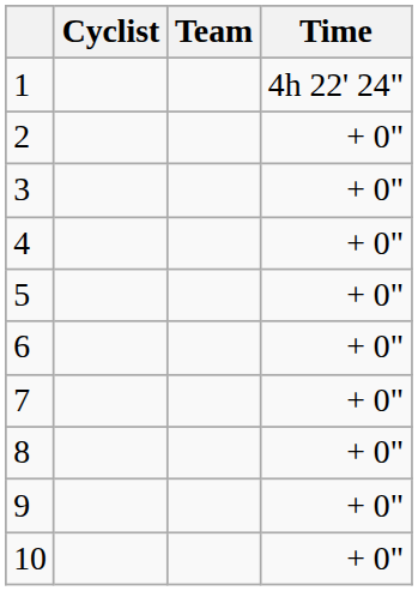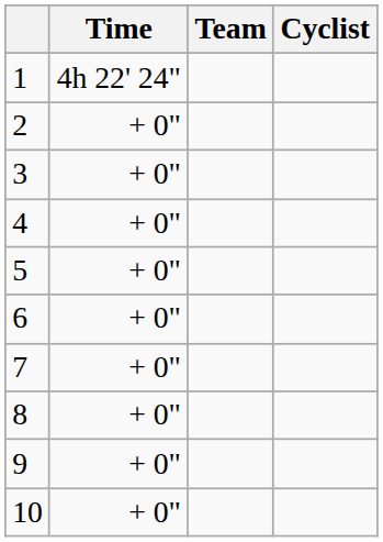 <table class="wikitable">
 <tr>
 <th></th>
+<th>Time</th>
+<th>Team</th>
 <th>Cyclist</th>
-<th>Team</th>
-<th>Time</th>
 </tr>
 <tr>
 <td>1</td>
+<td align="right">4h 22' 24"</td>
 <td></td>
 <td></td>
-<td align="right">4h 22' 24"</td>
 </tr>
 <tr>
 <td>2</td>
+<td align="right">+ 0"</td>
 <td></td>
 <td></td>
-<td align="right">+ 0"</td>
 </tr>
 <tr>
 <td>3</td>
+<td align="right">+ 0"</td>
 <td></td>
 <td></td>
-<td align="right">+ 0"</td>
 </tr>
 <tr>
 <td>4</td>
+<td align="right">+ 0"</td>
 <td></td>
 <td></td>
-<td align="right">+ 0"</td>
 </tr>
 <tr>
 <td>5</td>
+<td align="right">+ 0"</td>
 <td></td>
 <td></td>
-<td align="right">+ 0"</td>
 </tr>
 <tr>
 <td>6</td>
+<td align="right">+ 0"</td>
 <td></td>
 <td></td>
-<td align="right">+ 0"</td>
 </tr>
 <tr>
 <td>7</td>
+<td align="right">+ 0"</td>
 <td></td>
 <td></td>
-<td align="right">+ 0"</td>
 </tr>
 <tr>
 <td>8</td>
+<td align="right">+ 0"</td>
 <td></td>
 <td></td>
-<td align="right">+ 0"</td>
 </tr>
 <tr>
 <td>9</td>
+<td align="right">+ 0"</td>
 <td></td>
 <td></td>
-<td align="right">+ 0"</td>
 </tr>
 <tr>
 <td>10</td>
+<td align="right">+ 0"</td>
 <td></td>
 <td></td>
-<td align="right">+ 0"</td>
 </tr>
 </table>
